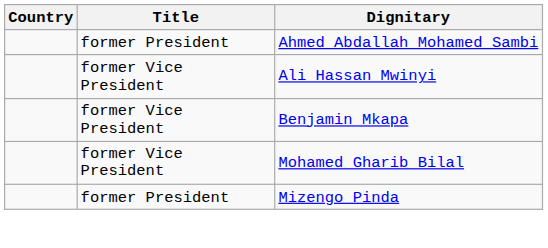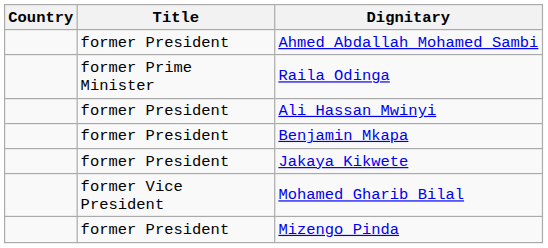 <table class="wikitable sortable">
 <tr>
 <th>Country</th>
 <th width="160px">Title</th>
 <th>Dignitary</th>
 </tr>
 <tr>
 <td></td>
 <td>former President</td>
 <td><a href='#'>Ahmed Abdallah Mohamed Sambi</a></td>
 </tr>
 <tr>
 <td></td>
-<td>former Vice President</td>
+<td>former Prime Minister</td>
+<td><a href='#'>Raila Odinga</a></td>
+</tr>
+<tr>
+<td></td>
+<td>former President</td>
 <td><a href='#'>Ali Hassan Mwinyi</a></td>
 </tr>
 <tr>
 <td></td>
-<td>former Vice President</td>
+<td>former President</td>
 <td><a href='#'>Benjamin Mkapa</a></td>
+</tr>
+<tr>
+<td></td>
+<td>former President</td>
+<td><a href='#'>Jakaya Kikwete</a></td>
 </tr>
 <tr>
 <td></td>
 <td>former Vice President</td>
 <td><a href='#'>Mohamed Gharib Bilal</a></td>
 </tr>
 <tr>
 <td></td>
 <td>former President</td>
 <td><a href='#'>Mizengo Pinda</a></td>
 </tr>
 </table>
